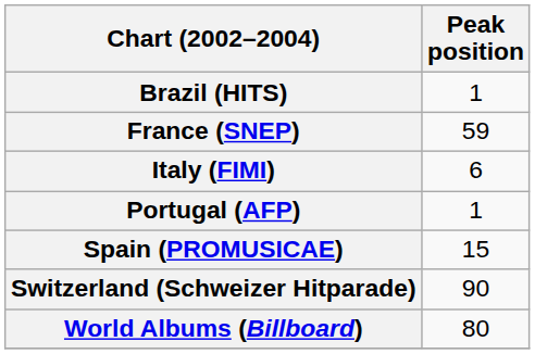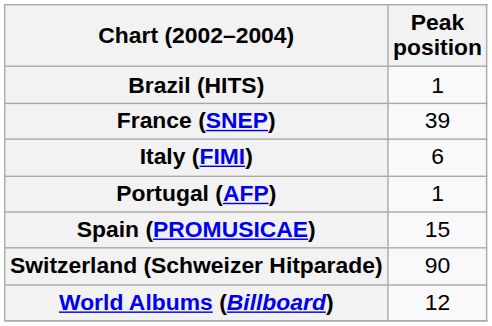 <table class="wikitable plainrowheaders sortable">
 <tr>
 <th>Chart (2002–2004)</th>
 <th>Peak<br>position</th>
 </tr>
 <tr>
 <th scope="row">Brazil (HITS)</th>
 <td align="center">1</td>
 </tr>
 <tr>
 <th scope="row">France (<a href='#'>SNEP</a>)</th>
-<td align="center">59</td>
+<td align="center">39</td>
 </tr>
 <tr>
 <th scope="row">Italy (<a href='#'>FIMI</a>)</th>
 <td align="center">6</td>
 </tr>
 <tr>
 <th scope="row">Portugal (<a href='#'>AFP</a>)</th>
 <td align="center">1</td>
 </tr>
 <tr>
 <th scope="row">Spain (<a href='#'>PROMUSICAE</a>)</th>
 <td align="center">15</td>
 </tr>
 <tr>
 <th scope="row">Switzerland (Schweizer Hitparade)</th>
 <td align="center">90</td>
 </tr>
 <tr>
 <th scope="row"><a href='#'>World Albums</a> (<em><a href='#'>Billboard</a></em>)</th>
-<td align="center">80</td>
+<td align="center">12</td>
 </tr>
 <tr>
 </tr>
 </table>
